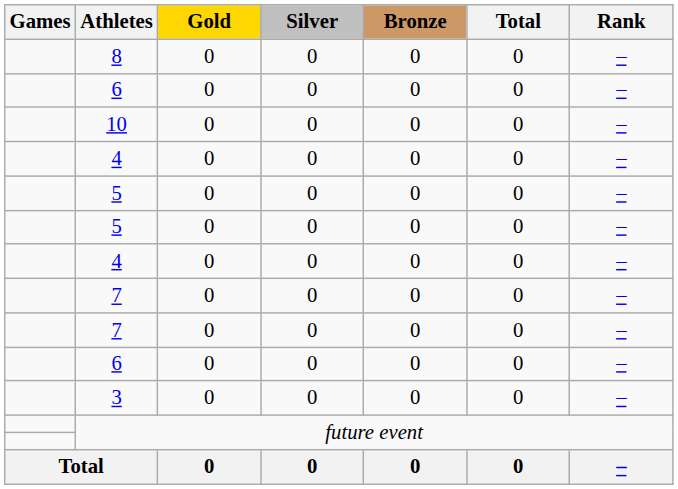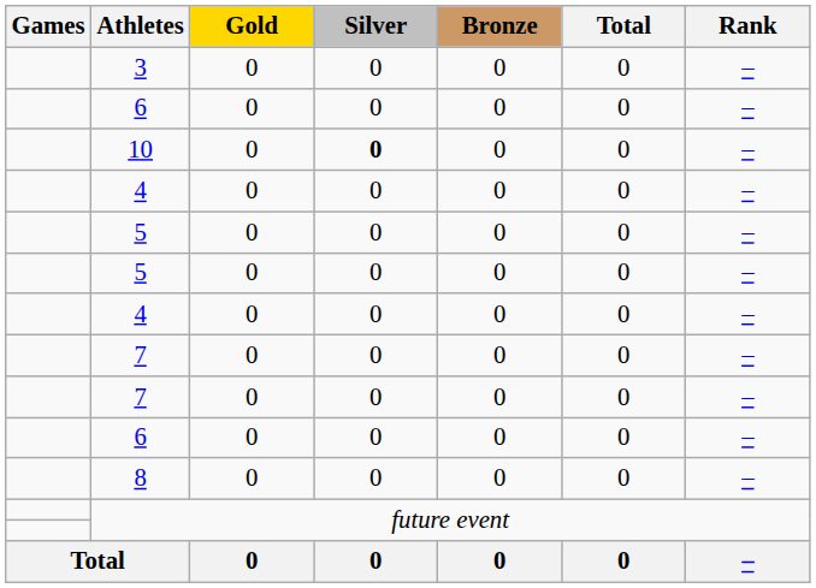 <table class="wikitable" style="text-align:center; font-size:90%;">
 <tr>
 <th>Games</th>
 <th>Athletes</th>
 <td style="background:gold; width:4.5em; font-weight:bold;">Gold</td>
 <td style="background:silver; width:4.5em; font-weight:bold;">Silver</td>
 <td style="background:#cc9966; width:4.5em; font-weight:bold;">Bronze</td>
 <th style="width:4.5em; font-weight:bold;">Total</th>
 <th style="width:4.5em; font-weight:bold;">Rank</th>
 </tr>
 <tr>
 <td align=left></td>
-<td><a href='#'>8</a></td>
+<td><a href='#'>3</a></td>
 <td>0</td>
 <td>0</td>
 <td>0</td>
 <td>0</td>
 <td><a href='#'>–</a></td>
 </tr>
 <tr>
 <td align=left></td>
 <td><a href='#'>6</a></td>
 <td>0</td>
 <td>0</td>
 <td>0</td>
 <td>0</td>
 <td><a href='#'>–</a></td>
 </tr>
 <tr>
 <td align=left></td>
 <td><a href='#'>10</a></td>
 <td>0</td>
-<td>0</td>
+<td><strong>0</strong></td>
 <td>0</td>
 <td>0</td>
 <td><a href='#'>–</a></td>
 </tr>
 <tr>
 <td align=left></td>
 <td><a href='#'>4</a></td>
 <td>0</td>
 <td>0</td>
 <td>0</td>
 <td>0</td>
 <td><a href='#'>–</a></td>
 </tr>
 <tr>
 <td align=left></td>
 <td><a href='#'>5</a></td>
 <td>0</td>
 <td>0</td>
 <td>0</td>
 <td>0</td>
 <td><a href='#'>–</a></td>
 </tr>
 <tr>
 <td align=left></td>
 <td><a href='#'>5</a></td>
 <td>0</td>
 <td>0</td>
 <td>0</td>
 <td>0</td>
 <td><a href='#'>–</a></td>
 </tr>
 <tr>
 <td align=left></td>
 <td><a href='#'>4</a></td>
 <td>0</td>
 <td>0</td>
 <td>0</td>
 <td>0</td>
 <td><a href='#'>–</a></td>
 </tr>
 <tr>
 <td align=left></td>
 <td><a href='#'>7</a></td>
 <td>0</td>
 <td>0</td>
 <td>0</td>
 <td>0</td>
 <td><a href='#'>–</a></td>
 </tr>
 <tr>
 <td align=left></td>
 <td><a href='#'>7</a></td>
 <td>0</td>
 <td>0</td>
 <td>0</td>
 <td>0</td>
 <td><a href='#'>–</a></td>
 </tr>
 <tr>
 <td align=left></td>
 <td><a href='#'>6</a></td>
 <td>0</td>
 <td>0</td>
 <td>0</td>
 <td>0</td>
 <td><a href='#'>–</a></td>
 </tr>
 <tr>
 <td align=left></td>
-<td><a href='#'>3</a></td>
+<td><a href='#'>8</a></td>
 <td>0</td>
 <td>0</td>
 <td>0</td>
 <td>0</td>
 <td><a href='#'>–</a></td>
 </tr>
 <tr>
 <td align=left></td>
 <td colspan=6; rowspan=2><em>future event</em></td>
 </tr>
 <tr>
 <td align=left></td>
 </tr>
 <tr>
 <th colspan=2>Total</th>
 <th>0</th>
 <th>0</th>
 <th>0</th>
 <th>0</th>
 <th><a href='#'>–</a></th>
 </tr>
 </table>
